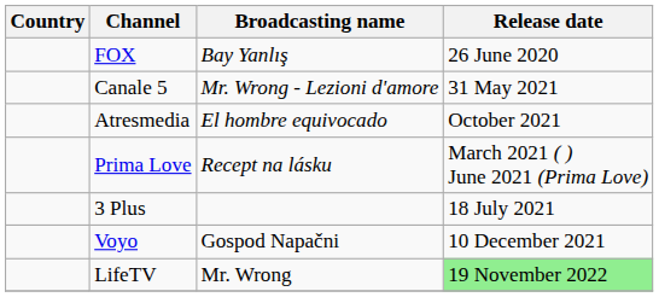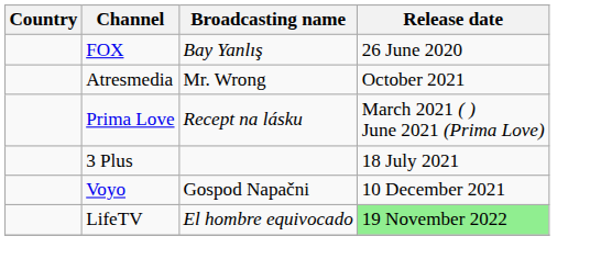 <table class="wikitable">
 <tr>
 <th>Country</th>
 <th>Channel</th>
 <th>Broadcasting name</th>
 <th>Release date</th>
 </tr>
 <tr>
 <td></td>
 <td><a href='#'>FOX</a></td>
 <td><em>Bay Yanlış</em></td>
 <td>26 June 2020</td>
 </tr>
 <tr>
 <td></td>
-<td>Canale 5</td>
-<td><em>Mr. Wrong - Lezioni d'amore</em></td>
-<td>31 May 2021</td>
-</tr>
-<tr>
-<td></td>
 <td>Atresmedia</td>
-<td><em>El hombre equivocado</em></td>
+<td>Mr. Wrong</td>
 <td>October 2021</td>
 </tr>
 <tr>
 <td></td>
 <td><a href='#'>Prima Love</a></td>
 <td><em>Recept na lásku</em></td>
 <td>March 2021 <em>( )</em><br>June 2021 <em>(Prima Love)</em></td>
 </tr>
 <tr>
 <td></td>
 <td>3 Plus</td>
 <td><em> </em></td>
 <td>18 July 2021</td>
 </tr>
 <tr>
 <td></td>
 <td><a href='#'>Voyo</a></td>
 <td>Gospod Napačni</td>
 <td>10 December 2021</td>
 </tr>
 <tr>
 <td></td>
 <td>LifeTV</td>
-<td>Mr. Wrong</td>
+<td><em>El hombre equivocado</em></td>
 <td style="background: lightgreen;">19 November 2022</td>
 </tr>
 <tr>
 </tr>
 </table>
